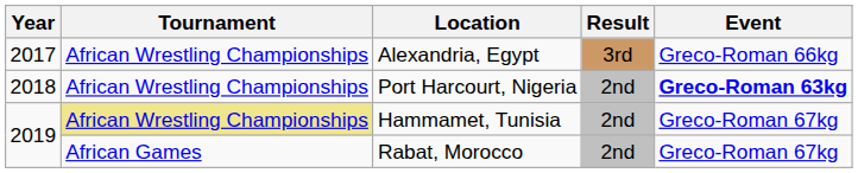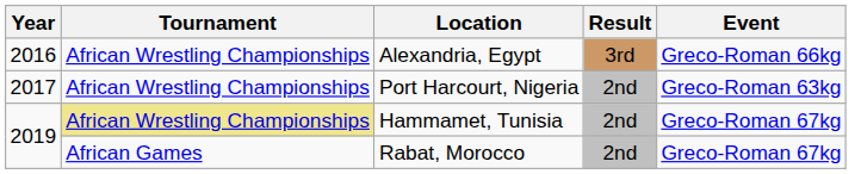 <table class="wikitable" style="font-size:95%;">
 <tr>
 <th>Year</th>
 <th>Tournament</th>
 <th>Location</th>
 <th>Result</th>
 <th>Event</th>
 </tr>
 <tr>
-<td>2017</td>
+<td>2016</td>
 <td><a href='#'>African Wrestling Championships</a></td>
 <td>Alexandria, Egypt</td>
 <td align="center" bgcolor="cc9966">3rd</td>
 <td><a href='#'>Greco-Roman 66kg</a></td>
 </tr>
 <tr>
-<td>2018</td>
+<td>2017</td>
 <td><a href='#'>African Wrestling Championships</a></td>
 <td>Port Harcourt, Nigeria</td>
 <td align="center" bgcolor="silver">2nd</td>
-<td><strong><a href='#'>Greco-Roman 63kg</a></strong></td>
+<td><a href='#'>Greco-Roman 63kg</a></td>
 </tr>
 <tr>
 <td rowspan=2>2019</td>
 <td style="background: khaki;"><a href='#'>African Wrestling Championships</a></td>
 <td>Hammamet, Tunisia</td>
 <td align="center" bgcolor="silver">2nd</td>
 <td><a href='#'>Greco-Roman 67kg</a></td>
 </tr>
 <tr>
 <td><a href='#'>African Games</a></td>
 <td>Rabat, Morocco</td>
 <td align="center" bgcolor="silver">2nd</td>
 <td><a href='#'>Greco-Roman 67kg</a></td>
 </tr>
 </table>
